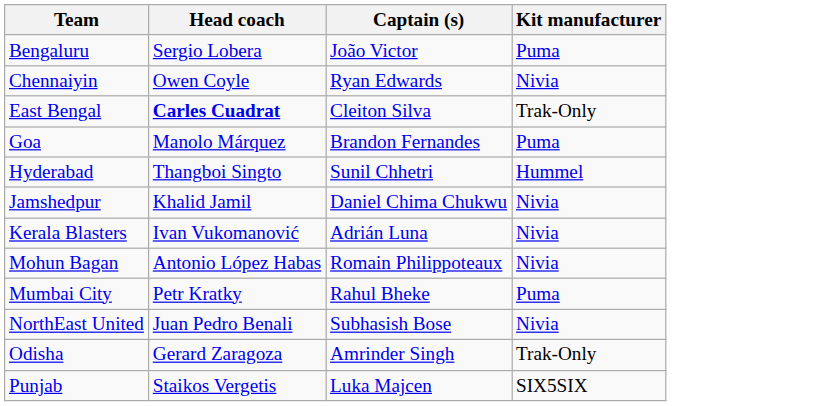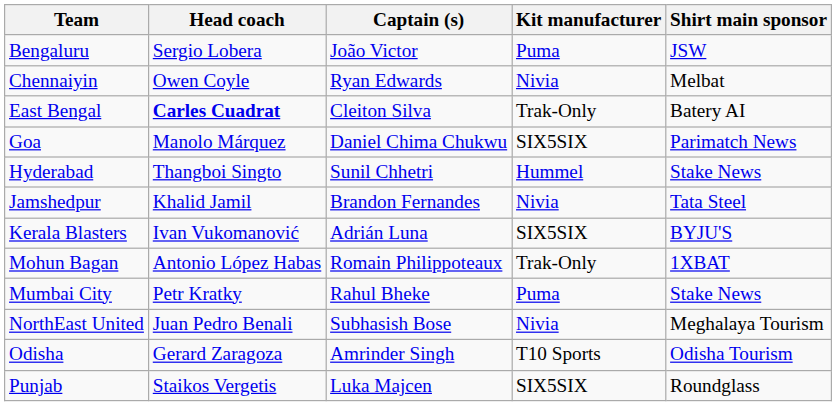 <table class="wikitable sortable">
 <tr>
 <th>Team</th>
 <th>Head coach</th>
 <th>Captain (s)</th>
 <th>Kit manufacturer</th>
+<th>Shirt main sponsor</th>
 </tr>
 <tr>
 <td><a href='#'>Bengaluru</a></td>
 <td> <a href='#'>Sergio Lobera</a></td>
 <td> <a href='#'>João Victor</a></td>
 <td><a href='#'>Puma</a></td>
+<td><a href='#'>JSW</a></td>
 </tr>
 <tr>
 <td><a href='#'>Chennaiyin</a></td>
 <td> <a href='#'>Owen Coyle</a></td>
 <td> <a href='#'>Ryan Edwards</a></td>
 <td><a href='#'>Nivia</a></td>
+<td>Melbat</td>
 </tr>
 <tr>
 <td><a href='#'>East Bengal</a></td>
 <td><strong> <a href='#'>Carles Cuadrat</a></strong></td>
 <td> <a href='#'>Cleiton Silva</a></td>
 <td>Trak-Only</td>
+<td>Batery AI</td>
 </tr>
 <tr>
 <td><a href='#'>Goa</a></td>
 <td> <a href='#'>Manolo Márquez</a></td>
-<td> <a href='#'>Brandon Fernandes</a></td>
-<td><a href='#'>Puma</a></td>
+<td> <a href='#'>Daniel Chima Chukwu</a></td>
+<td>SIX5SIX</td>
+<td><a href='#'>Parimatch News</a></td>
 </tr>
 <tr>
 <td><a href='#'>Hyderabad</a></td>
 <td> <a href='#'>Thangboi Singto</a></td>
 <td> <a href='#'>Sunil Chhetri</a></td>
 <td><a href='#'>Hummel</a></td>
+<td><a href='#'>Stake News</a></td>
 </tr>
 <tr>
 <td><a href='#'>Jamshedpur</a></td>
 <td> <a href='#'>Khalid Jamil</a></td>
-<td> <a href='#'>Daniel Chima Chukwu</a></td>
+<td> <a href='#'>Brandon Fernandes</a></td>
 <td><a href='#'>Nivia</a></td>
+<td><a href='#'>Tata Steel</a></td>
 </tr>
 <tr>
 <td><a href='#'>Kerala Blasters</a></td>
 <td> <a href='#'>Ivan Vukomanović</a></td>
 <td> <a href='#'>Adrián Luna</a></td>
-<td><a href='#'>Nivia</a></td>
+<td>SIX5SIX</td>
+<td><a href='#'>BYJU'S</a></td>
 </tr>
 <tr>
 <td><a href='#'>Mohun Bagan</a></td>
 <td> <a href='#'>Antonio López Habas</a></td>
 <td> <a href='#'>Romain Philippoteaux</a></td>
-<td><a href='#'>Nivia</a></td>
+<td>Trak-Only</td>
+<td><a href='#'>1XBAT</a></td>
 </tr>
 <tr>
 <td><a href='#'>Mumbai City</a></td>
 <td> <a href='#'>Petr Kratky</a></td>
 <td> <a href='#'>Rahul Bheke</a></td>
 <td><a href='#'>Puma</a></td>
+<td><a href='#'>Stake News</a></td>
 </tr>
 <tr>
 <td><a href='#'>NorthEast United</a></td>
 <td> <a href='#'>Juan Pedro Benali</a></td>
 <td> <a href='#'>Subhasish Bose</a></td>
 <td><a href='#'>Nivia</a></td>
+<td>Meghalaya Tourism</td>
 </tr>
 <tr>
 <td><a href='#'>Odisha</a></td>
 <td> <a href='#'>Gerard Zaragoza</a></td>
 <td> <a href='#'>Amrinder Singh</a></td>
-<td>Trak-Only</td>
+<td>T10 Sports</td>
+<td><a href='#'>Odisha Tourism</a></td>
 </tr>
 <tr>
 <td><a href='#'>Punjab</a></td>
 <td> <a href='#'>Staikos Vergetis</a></td>
 <td> <a href='#'>Luka Majcen</a></td>
 <td>SIX5SIX</td>
+<td>Roundglass</td>
 </tr>
 </table>
